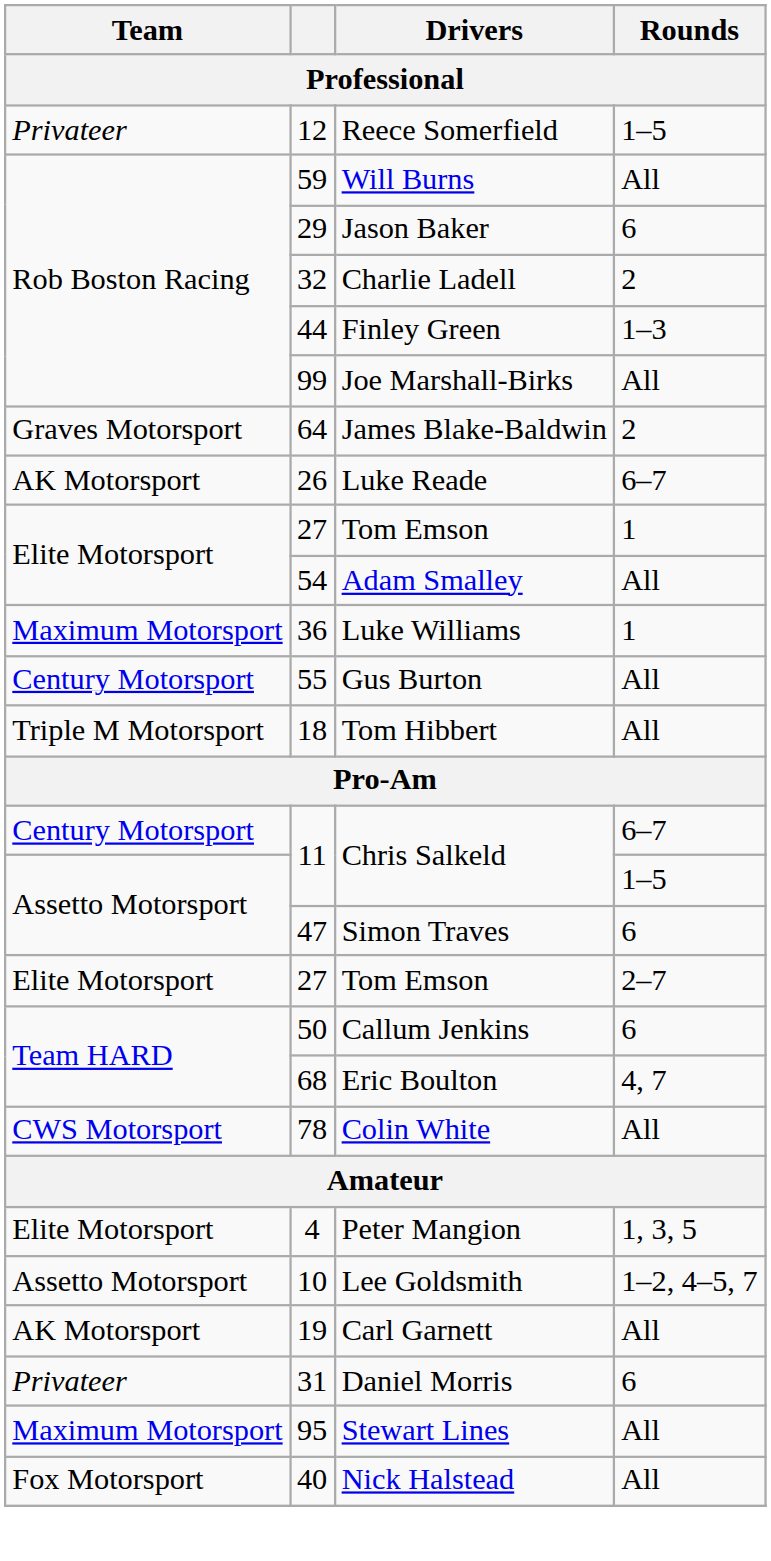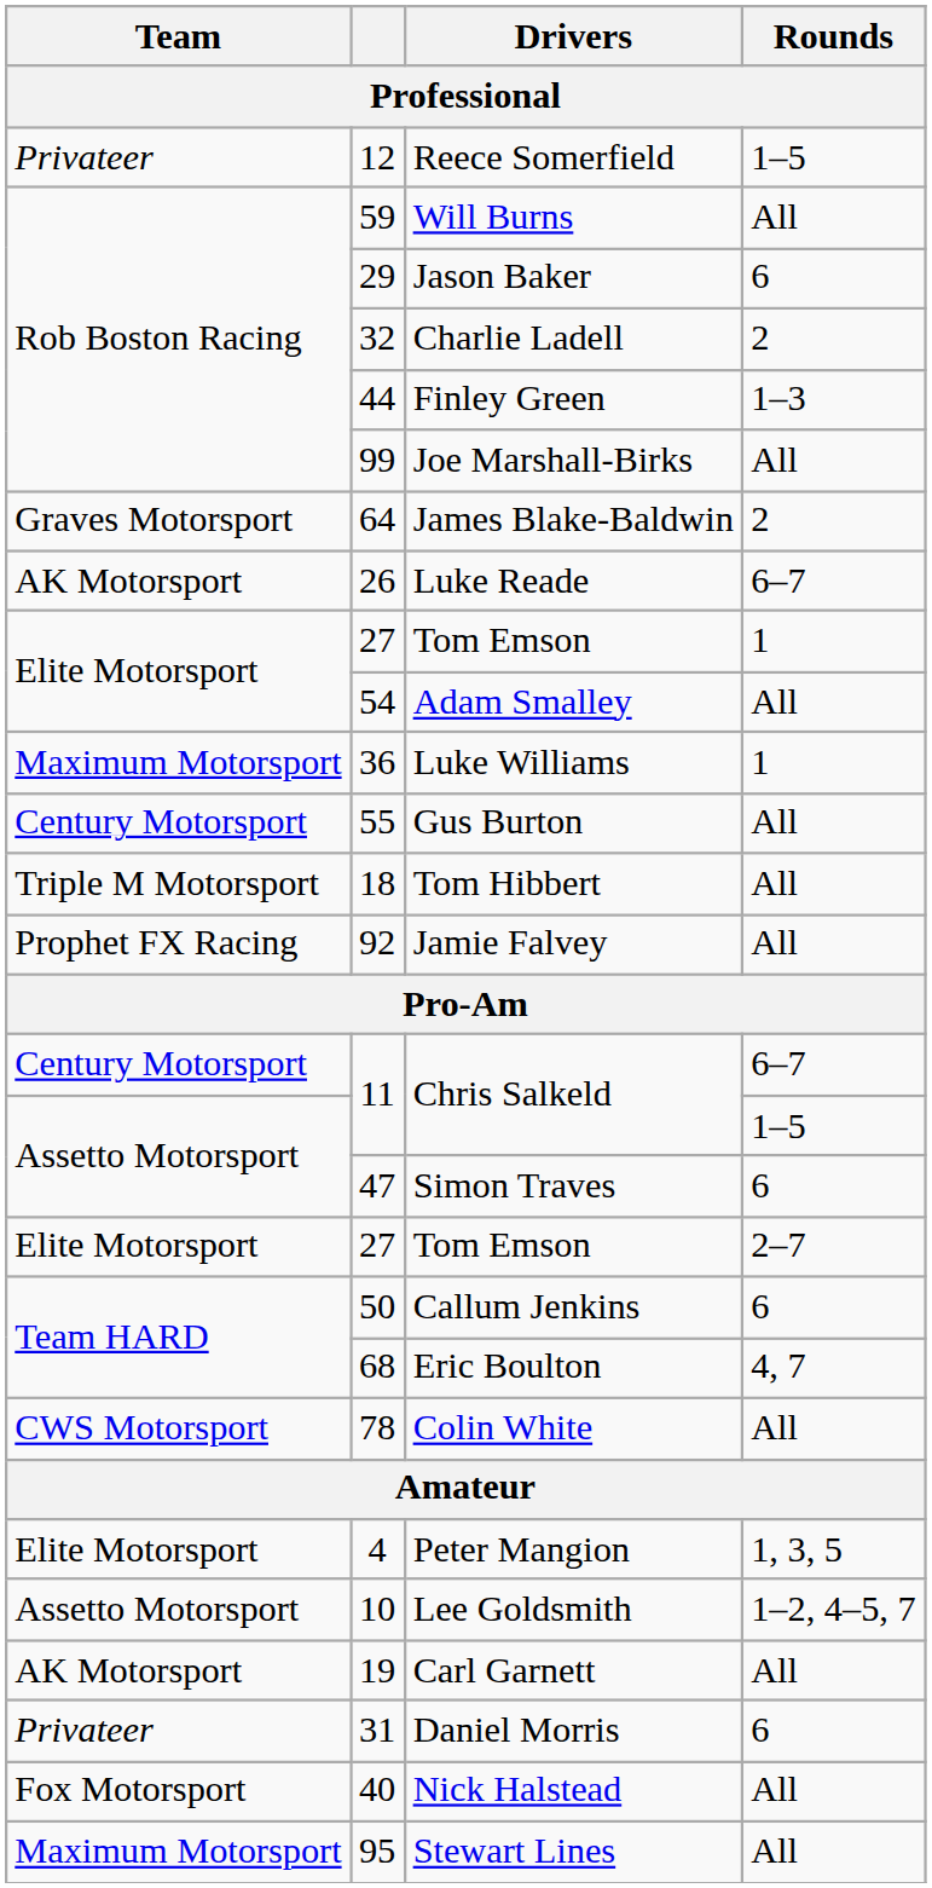 <table class="wikitable" style="font-size: 85%;">
 <tr>
 <th>Team</th>
 <th></th>
 <th>Drivers</th>
 <th>Rounds</th>
 </tr>
 <tr>
 <th colspan=4>Professional</th>
 </tr>
 <tr>
 <td><em>Privateer</em></td>
 <td align=center>12</td>
 <td>Reece Somerfield</td>
 <td>1–5</td>
 </tr>
 <tr>
 <td rowspan=5>Rob Boston Racing</td>
 <td align=center>59</td>
 <td><a href='#'>Will Burns</a></td>
 <td>All</td>
 </tr>
 <tr>
 <td align=center>29</td>
 <td>Jason Baker</td>
 <td>6</td>
 </tr>
 <tr>
 <td align=center>32</td>
 <td>Charlie Ladell</td>
 <td>2</td>
 </tr>
 <tr>
 <td align=center>44</td>
 <td>Finley Green</td>
 <td>1–3</td>
 </tr>
 <tr>
 <td align=center>99</td>
 <td>Joe Marshall-Birks</td>
 <td>All</td>
 </tr>
 <tr>
 <td>Graves Motorsport</td>
 <td align=center>64</td>
 <td>James Blake-Baldwin</td>
 <td>2</td>
 </tr>
 <tr>
 <td>AK Motorsport</td>
 <td align=center>26</td>
 <td>Luke Reade</td>
 <td>6–7</td>
 </tr>
 <tr>
 <td rowspan=2>Elite Motorsport</td>
 <td align=center>27</td>
 <td>Tom Emson</td>
 <td>1</td>
 </tr>
 <tr>
 <td align=center>54</td>
 <td><a href='#'>Adam Smalley</a></td>
 <td>All</td>
 </tr>
 <tr>
 <td><a href='#'>Maximum Motorsport</a></td>
 <td align=center>36</td>
 <td>Luke Williams</td>
 <td>1</td>
 </tr>
 <tr>
 <td><a href='#'>Century Motorsport</a></td>
 <td align=center>55</td>
 <td>Gus Burton</td>
 <td>All</td>
 </tr>
 <tr>
 <td>Triple M Motorsport</td>
 <td align=center>18</td>
 <td>Tom Hibbert</td>
 <td>All</td>
 </tr>
 <tr>
+<td>Prophet FX Racing</td>
+<td align=center>92</td>
+<td>Jamie Falvey</td>
+<td>All</td>
+</tr>
+<tr>
 <th colspan=4>Pro-Am</th>
 </tr>
 <tr>
 <td><a href='#'>Century Motorsport</a></td>
 <td rowspan=2 align=center>11</td>
 <td rowspan=2>Chris Salkeld</td>
 <td>6–7</td>
 </tr>
 <tr>
 <td rowspan=2>Assetto Motorsport</td>
 <td>1–5</td>
 </tr>
 <tr>
 <td align=center>47</td>
 <td>Simon Traves</td>
 <td>6</td>
 </tr>
 <tr>
 <td>Elite Motorsport</td>
 <td align=center>27</td>
 <td>Tom Emson</td>
 <td>2–7</td>
 </tr>
 <tr>
 <td rowspan=2><a href='#'>Team HARD</a></td>
 <td align=center>50</td>
 <td>Callum Jenkins</td>
 <td>6</td>
 </tr>
 <tr>
 <td align=center>68</td>
 <td>Eric Boulton</td>
 <td>4, 7</td>
 </tr>
 <tr>
 <td><a href='#'>CWS Motorsport</a></td>
 <td align=center>78</td>
 <td><a href='#'>Colin White</a></td>
 <td>All</td>
 </tr>
 <tr>
 <th colspan=4>Amateur</th>
 </tr>
 <tr>
 <td>Elite Motorsport</td>
 <td align=center>4</td>
 <td>Peter Mangion</td>
 <td>1, 3, 5</td>
 </tr>
 <tr>
 <td>Assetto Motorsport</td>
 <td align=center>10</td>
 <td>Lee Goldsmith</td>
 <td>1–2, 4–5, 7</td>
 </tr>
 <tr>
 <td>AK Motorsport</td>
 <td align=center>19</td>
 <td>Carl Garnett</td>
 <td>All</td>
 </tr>
 <tr>
 <td><em>Privateer</em></td>
 <td align=center>31</td>
 <td>Daniel Morris</td>
 <td>6</td>
 </tr>
 <tr>
+<td>Fox Motorsport</td>
+<td align=center>40</td>
+<td><a href='#'>Nick Halstead</a></td>
+<td>All</td>
+</tr>
+<tr>
 <td><a href='#'>Maximum Motorsport</a></td>
 <td align=center>95</td>
 <td><a href='#'>Stewart Lines</a></td>
 <td>All</td>
 </tr>
 <tr>
-<td>Fox Motorsport</td>
-<td align=center>40</td>
-<td><a href='#'>Nick Halstead</a></td>
-<td>All</td>
-</tr>
-<tr>
 </tr>
 </table>
